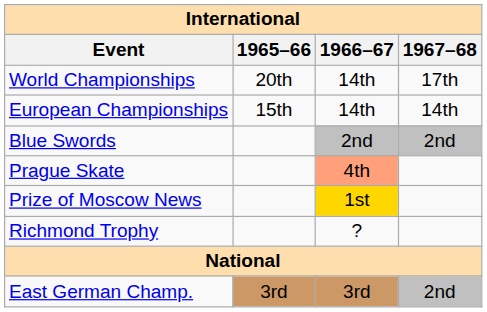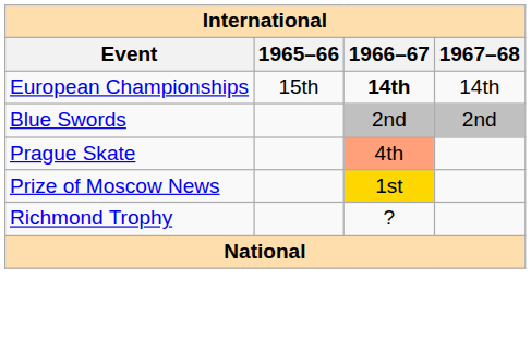 <table class="wikitable" style="text-align:center">
 <tr>
 <th style="background-color: #ffdead; " colspan=4 align=center>International</th>
 </tr>
 <tr>
 <th>Event</th>
 <th>1965–66</th>
 <th>1966–67</th>
 <th>1967–68</th>
 </tr>
 <tr>
-<td align=left><a href='#'>World Championships</a></td>
-<td>20th</td>
-<td>14th</td>
-<td>17th</td>
-</tr>
-<tr>
 <td align=left><a href='#'>European Championships</a></td>
 <td>15th</td>
-<td>14th</td>
+<td><strong>14th</strong></td>
 <td>14th</td>
 </tr>
 <tr>
 <td align=left><a href='#'>Blue Swords</a></td>
 <td></td>
 <td bgcolor=silver>2nd</td>
 <td bgcolor=silver>2nd</td>
 </tr>
 <tr>
 <td align=left><a href='#'>Prague Skate</a></td>
 <td></td>
 <td style="background: lightsalmon;">4th</td>
 <td></td>
 </tr>
 <tr>
 <td align=left><a href='#'>Prize of Moscow News</a></td>
 <td></td>
 <td bgcolor=gold>1st</td>
 <td></td>
 </tr>
 <tr>
 <td align=left><a href='#'>Richmond Trophy</a></td>
 <td></td>
 <td>?</td>
 <td></td>
 </tr>
 <tr>
 <th style="background-color: #ffdead; " colspan=4 align=center>National</th>
 </tr>
-<tr>
-<td align=left><a href='#'>East German Champ.</a></td>
-<td bgcolor=cc9966>3rd</td>
-<td bgcolor=cc9966>3rd</td>
-<td bgcolor=silver>2nd</td>
-</tr>
 </table>
